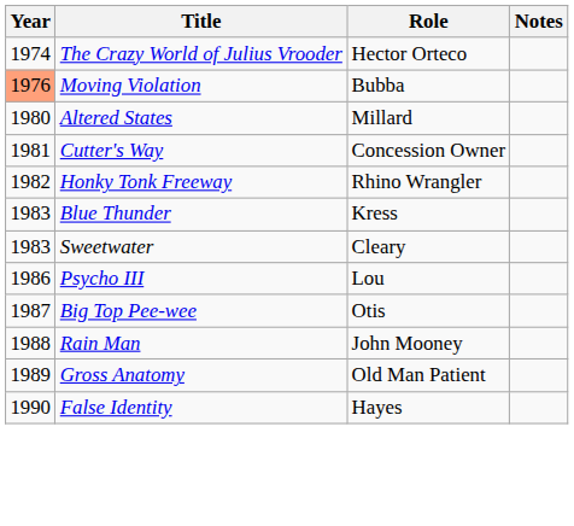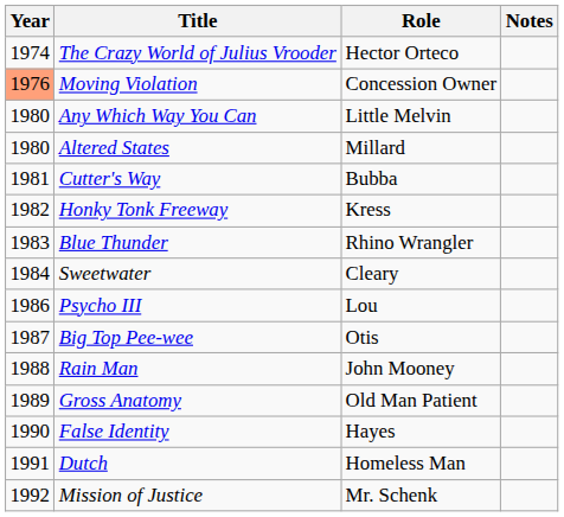 <table class="wikitable">
 <tr>
 <th>Year</th>
 <th>Title</th>
 <th>Role</th>
 <th>Notes</th>
 </tr>
 <tr>
 <td>1974</td>
 <td><em><a href='#'>The Crazy World of Julius Vrooder</a></em></td>
 <td>Hector Orteco</td>
 <td></td>
 </tr>
 <tr>
 <td style="background: lightsalmon;">1976</td>
 <td><em><a href='#'>Moving Violation</a></em></td>
-<td>Bubba</td>
+<td>Concession Owner</td>
+<td></td>
+</tr>
+<tr>
+<td>1980</td>
+<td><em><a href='#'>Any Which Way You Can</a></em></td>
+<td>Little Melvin</td>
 <td></td>
 </tr>
 <tr>
 <td>1980</td>
 <td><em><a href='#'>Altered States</a></em></td>
 <td>Millard</td>
 <td></td>
 </tr>
 <tr>
 <td>1981</td>
 <td><em><a href='#'>Cutter's Way</a></em></td>
-<td>Concession Owner</td>
+<td>Bubba</td>
 <td></td>
 </tr>
 <tr>
 <td>1982</td>
 <td><em><a href='#'>Honky Tonk Freeway</a></em></td>
-<td>Rhino Wrangler</td>
+<td>Kress</td>
 <td></td>
 </tr>
 <tr>
 <td>1983</td>
 <td><em><a href='#'>Blue Thunder</a></em></td>
-<td>Kress</td>
+<td>Rhino Wrangler</td>
 <td></td>
 </tr>
 <tr>
-<td>1983</td>
+<td>1984</td>
 <td><em>Sweetwater</em></td>
 <td>Cleary</td>
 <td></td>
 </tr>
 <tr>
 <td>1986</td>
 <td><em><a href='#'>Psycho III</a></em></td>
 <td>Lou</td>
 <td></td>
 </tr>
 <tr>
 <td>1987</td>
 <td><em><a href='#'>Big Top Pee-wee</a></em></td>
 <td>Otis</td>
 <td></td>
 </tr>
 <tr>
 <td>1988</td>
 <td><em><a href='#'>Rain Man</a></em></td>
 <td>John Mooney</td>
 <td></td>
 </tr>
 <tr>
 <td>1989</td>
 <td><em><a href='#'>Gross Anatomy</a></em></td>
 <td>Old Man Patient</td>
 <td></td>
 </tr>
 <tr>
 <td>1990</td>
 <td><em><a href='#'>False Identity</a></em></td>
 <td>Hayes</td>
 <td></td>
 </tr>
+<tr>
+<td>1991</td>
+<td><em><a href='#'>Dutch</a></em></td>
+<td>Homeless Man</td>
+<td></td>
+</tr>
+<tr>
+<td>1992</td>
+<td><em>Mission of Justice</em></td>
+<td>Mr. Schenk</td>
+<td></td>
+</tr>
 </table>
